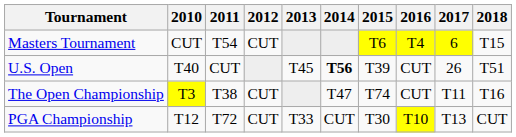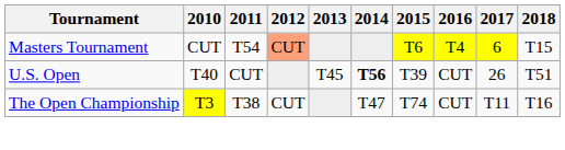 <table class="wikitable" style="font-size:95%;text-align:center;">
 <tr>
 <th>Tournament</th>
 <th>2010</th>
 <th>2011</th>
 <th>2012</th>
 <th>2013</th>
 <th>2014</th>
 <th>2015</th>
 <th>2016</th>
 <th>2017</th>
 <th>2018</th>
 </tr>
 <tr>
 <td align=left><a href='#'>Masters Tournament</a></td>
 <td>CUT</td>
 <td>T54</td>
-<td>CUT</td>
+<td style="background: lightsalmon;">CUT</td>
 <td style="background:#eeeeee;"></td>
 <td style="background:#eeeeee;"></td>
 <td style="background:yellow;">T6</td>
 <td style="background:yellow;">T4</td>
 <td style="background:yellow;">6</td>
 <td>T15</td>
 </tr>
 <tr>
 <td align=left><a href='#'>U.S. Open</a></td>
 <td>T40</td>
 <td>CUT</td>
 <td style="background:#eeeeee;"></td>
 <td>T45</td>
 <td><strong>T56</strong></td>
 <td>T39</td>
 <td>CUT</td>
 <td>26</td>
 <td>T51</td>
 </tr>
 <tr>
 <td align=left><a href='#'>The Open Championship</a></td>
 <td style="background:yellow;">T3</td>
 <td>T38</td>
 <td>CUT</td>
 <td style="background:#eeeeee;"></td>
 <td>T47</td>
 <td>T74</td>
 <td>CUT</td>
 <td>T11</td>
 <td>T16</td>
 </tr>
-<tr>
-<td align=left><a href='#'>PGA Championship</a></td>
-<td>T12</td>
-<td>T72</td>
-<td>CUT</td>
-<td>T33</td>
-<td>CUT</td>
-<td>T30</td>
-<td style="background:yellow;">T10</td>
-<td>T13</td>
-<td>CUT</td>
-</tr>
 </table>
